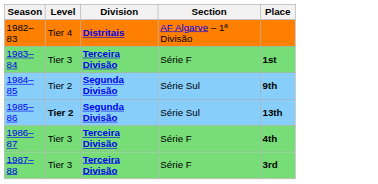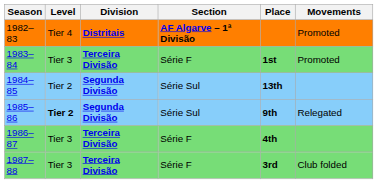 <table class="wikitable" style="text-align: left;">
 <tr>
 <th style="width: 60px;"><strong>Season</strong></th>
 <th style="width: 50px;"><strong>Level</strong></th>
 <th style="width: 120px;"><strong>Division</strong></th>
 <th style="width: 160px;"><strong>Section</strong></th>
 <th style="width: 50px;"><strong>Place</strong></th>
+<th style="width: 120px;"><strong>Movements</strong></th>
 </tr>
 <tr>
 <td style="background:#FF7F00;">1982–83</td>
 <td style="background:#FF7F00;">Tier 4</td>
 <td style="background:#FF7F00;"><strong><a href='#'>Distritais</a></strong></td>
-<td style="background:#FF7F00;"><a href='#'>AF Algarve</a> – 1ª Divisão</td>
+<td style="background:#FF7F00;"><strong><a href='#'>AF Algarve</a> – 1ª Divisão</strong></td>
 <td style="background:#FF7F00;"></td>
+<td style="background:#FF7F00;">Promoted</td>
 </tr>
 <tr>
 <td style="background:#77DD77;"><a href='#'>1983–84</a></td>
 <td style="background:#77DD77;">Tier 3</td>
 <td style="background:#77DD77;"><strong><a href='#'>Terceira Divisão</a></strong></td>
 <td style="background:#77DD77;">Série F</td>
 <td style="background:#77DD77;"><strong>1st</strong></td>
+<td style="background:#77DD77;">Promoted</td>
 </tr>
 <tr>
 <td style="background:#87CEFA;"><a href='#'>1984–85</a></td>
 <td style="background:#87CEFA;">Tier 2</td>
 <td style="background:#87CEFA;"><strong><a href='#'>Segunda Divisão</a></strong></td>
 <td style="background:#87CEFA;">Série Sul</td>
-<td style="background:#87CEFA;"><strong>9th</strong></td>
+<td style="background:#87CEFA;"><strong>13th</strong></td>
+<td style="background:#87CEFA;"></td>
 </tr>
 <tr>
 <td style="background:#87CEFA;"><a href='#'>1985–86</a></td>
 <td style="background:#87CEFA;"><strong>Tier 2</strong></td>
 <td style="background:#87CEFA;"><strong><a href='#'>Segunda Divisão</a></strong></td>
 <td style="background:#87CEFA;">Série Sul</td>
-<td style="background:#87CEFA;"><strong>13th</strong></td>
+<td style="background:#87CEFA;"><strong>9th</strong></td>
+<td style="background:#87CEFA;">Relegated</td>
 </tr>
 <tr>
 <td style="background:#77DD77;"><a href='#'>1986–87</a></td>
 <td style="background:#77DD77;">Tier 3</td>
 <td style="background:#77DD77;"><strong><a href='#'>Terceira Divisão</a></strong></td>
 <td style="background:#77DD77;">Série F</td>
 <td style="background:#77DD77;"><strong>4th</strong></td>
+<td style="background:#77DD77;"></td>
 </tr>
 <tr>
 <td style="background:#77DD77;"><a href='#'>1987–88</a></td>
 <td style="background:#77DD77;">Tier 3</td>
 <td style="background:#77DD77;"><strong><a href='#'>Terceira Divisão</a></strong></td>
 <td style="background:#77DD77;">Série F</td>
 <td style="background:#77DD77;"><strong>3rd</strong></td>
+<td style="background:#77DD77;">Club folded</td>
 </tr>
 </table>
